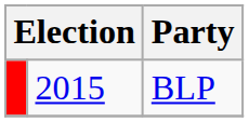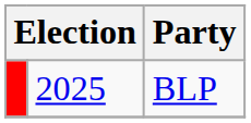 <table class="wikitable">
 <tr>
 <th colspan="2">Election</th>
 <th>Party</th>
 </tr>
 <tr>
 <td style="background-color: red"></td>
-<td><a href='#'>2015</a></td>
+<td><a href='#'>2025</a></td>
 <td><a href='#'>BLP</a></td>
 </tr>
 <tr>
 </tr>
 </table>
